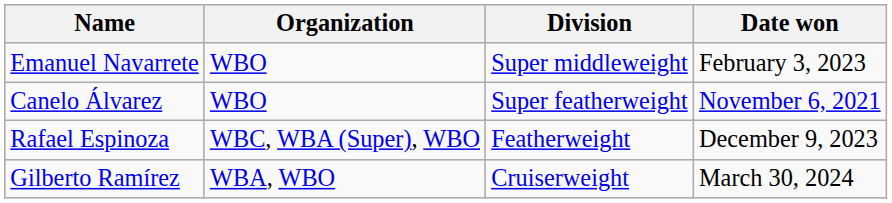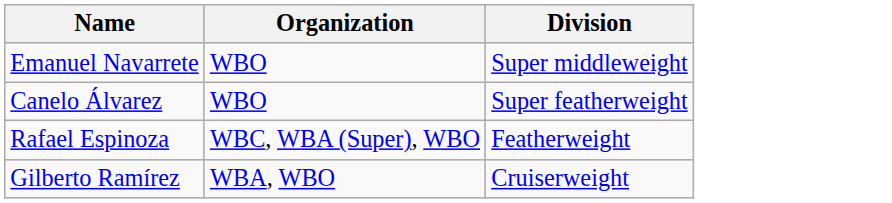 <table class="wikitable" border="1">
 <tr>
 <th>Name</th>
 <th>Organization</th>
 <th>Division</th>
-<th>Date won</th>
 </tr>
 <tr>
 <td><a href='#'>Emanuel Navarrete</a></td>
 <td><a href='#'>WBO</a></td>
 <td><a href='#'>Super middleweight</a></td>
-<td>February 3, 2023</td>
 </tr>
 <tr>
 <td><a href='#'>Canelo Álvarez</a></td>
 <td><a href='#'>WBO</a></td>
 <td><a href='#'>Super featherweight</a></td>
-<td><a href='#'>November 6, 2021</a></td>
 </tr>
 <tr>
 <td><a href='#'>Rafael Espinoza</a></td>
 <td><a href='#'>WBC</a>, <a href='#'>WBA (Super)</a>, <a href='#'>WBO</a></td>
 <td><a href='#'>Featherweight</a></td>
-<td>December 9, 2023</td>
 </tr>
 <tr>
 <td><a href='#'>Gilberto Ramírez</a></td>
 <td><a href='#'>WBA</a>, <a href='#'>WBO</a></td>
 <td><a href='#'>Cruiserweight</a></td>
-<td>March 30, 2024</td>
 </tr>
 </table>
